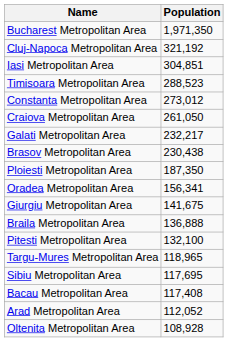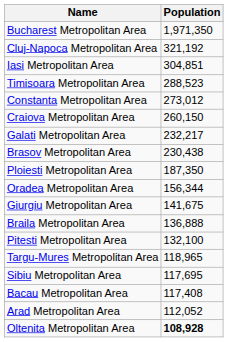 <table class="wikitable sortable">
 <tr>
 <th>Name</th>
 <th>Population</th>
 </tr>
 <tr>
 <td><a href='#'>Bucharest</a> Metropolitan Area</td>
 <td>1,971,350</td>
 </tr>
 <tr>
 <td><a href='#'>Cluj-Napoca</a> Metropolitan Area</td>
 <td>321,192</td>
 </tr>
 <tr>
 <td><a href='#'>Iasi</a> Metropolitan Area</td>
 <td>304,851</td>
 </tr>
 <tr>
 <td><a href='#'>Timisoara</a> Metropolitan Area</td>
 <td>288,523</td>
 </tr>
 <tr>
 <td><a href='#'>Constanta</a> Metropolitan Area</td>
 <td>273,012</td>
 </tr>
 <tr>
 <td><a href='#'>Craiova</a> Metropolitan Area</td>
-<td>261,050</td>
+<td>260,150</td>
 </tr>
 <tr>
 <td><a href='#'>Galati</a> Metropolitan Area</td>
 <td>232,217</td>
 </tr>
 <tr>
 <td><a href='#'>Brasov</a> Metropolitan Area</td>
 <td>230,438</td>
 </tr>
 <tr>
 <td><a href='#'>Ploiesti</a> Metropolitan Area</td>
 <td>187,350</td>
 </tr>
 <tr>
 <td><a href='#'>Oradea</a> Metropolitan Area</td>
-<td>156,341</td>
+<td>156,344</td>
 </tr>
 <tr>
 <td><a href='#'>Giurgiu</a> Metropolitan Area</td>
 <td>141,675</td>
 </tr>
 <tr>
 <td><a href='#'>Braila</a> Metropolitan Area</td>
 <td>136,888</td>
 </tr>
 <tr>
 <td><a href='#'>Pitesti</a> Metropolitan Area</td>
 <td>132,100</td>
 </tr>
 <tr>
 <td><a href='#'>Targu-Mures</a> Metropolitan Area</td>
 <td>118,965</td>
 </tr>
 <tr>
 <td><a href='#'>Sibiu</a> Metropolitan Area</td>
 <td>117,695</td>
 </tr>
 <tr>
 <td><a href='#'>Bacau</a> Metropolitan Area</td>
 <td>117,408</td>
 </tr>
 <tr>
 <td><a href='#'>Arad</a> Metropolitan Area</td>
 <td>112,052</td>
 </tr>
 <tr>
 <td><a href='#'>Oltenita</a> Metropolitan Area</td>
-<td>108,928</td>
+<td><strong>108,928</strong></td>
 </tr>
 </table>
